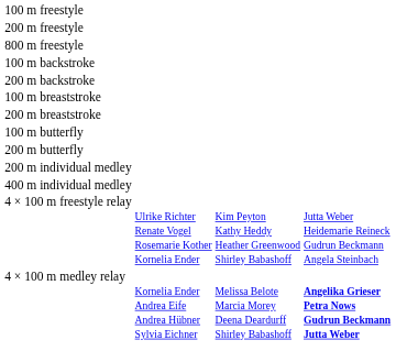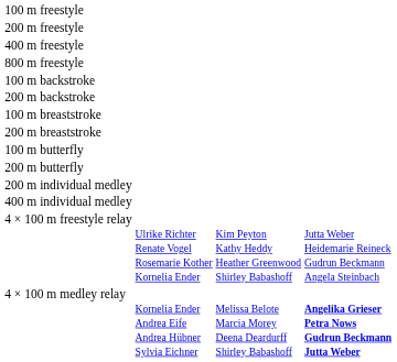 <table>
 <tr valign="top">
 <td>100 m freestyle</td>
 <td></td>
 <td></td>
 <td></td>
 </tr>
 <tr valign="top">
 <td>200 m freestyle</td>
+<td></td>
+<td></td>
+<td></td>
+</tr>
+<tr valign="top">
+<td>400 m freestyle</td>
 <td></td>
 <td></td>
 <td></td>
 </tr>
 <tr valign="top">
 <td>800 m freestyle</td>
 <td></td>
 <td></td>
 <td></td>
 </tr>
 <tr valign="top">
 <td>100 m backstroke</td>
 <td></td>
 <td></td>
 <td></td>
 </tr>
 <tr valign="top">
 <td>200 m backstroke</td>
 <td></td>
 <td></td>
 <td></td>
 </tr>
 <tr valign="top">
 <td>100 m breaststroke</td>
 <td></td>
 <td></td>
 <td></td>
 </tr>
 <tr valign="top">
 <td>200 m breaststroke</td>
 <td></td>
 <td></td>
 <td></td>
 </tr>
 <tr valign="top">
 <td>100 m butterfly</td>
 <td></td>
 <td></td>
 <td></td>
 </tr>
 <tr valign="top">
 <td>200 m butterfly</td>
 <td></td>
 <td></td>
 <td></td>
 </tr>
 <tr valign="top">
 <td>200 m individual medley</td>
 <td></td>
 <td></td>
 <td></td>
 </tr>
 <tr valign="top">
 <td>400 m individual medley</td>
 <td></td>
 <td></td>
 <td></td>
 </tr>
 <tr valign="top">
 <td>4 × 100 m freestyle relay</td>
 <td><br><small><a href='#'>Ulrike Richter</a><br><a href='#'>Renate Vogel</a><br><a href='#'>Rosemarie Kother</a><br><a href='#'>Kornelia Ender</a></small></td>
 <td><br><small><a href='#'>Kim Peyton</a><br><a href='#'>Kathy Heddy</a><br><a href='#'>Heather Greenwood</a><br><a href='#'>Shirley Babashoff</a></small></td>
 <td><br><small><a href='#'>Jutta Weber</a><br><a href='#'>Heidemarie Reineck</a><br><a href='#'>Gudrun Beckmann</a><br><a href='#'>Angela Steinbach</a></small></td>
 </tr>
 <tr valign="top">
 <td>4 × 100 m medley relay</td>
 <td><br><small><a href='#'>Kornelia Ender</a><br><a href='#'>Andrea Eife</a><br><a href='#'>Andrea Hübner</a><br><a href='#'>Sylvia Eichner</a></small></td>
 <td><br><small><a href='#'>Melissa Belote</a><br><a href='#'>Marcia Morey</a><br><a href='#'>Deena Deardurff</a><br><a href='#'>Shirley Babashoff</a></small></td>
 <td><strong><br><small><a href='#'>Angelika Grieser</a><br><a href='#'>Petra Nows</a><br><a href='#'>Gudrun Beckmann</a><br><a href='#'>Jutta Weber</a></small></strong></td>
 </tr>
 </table>
